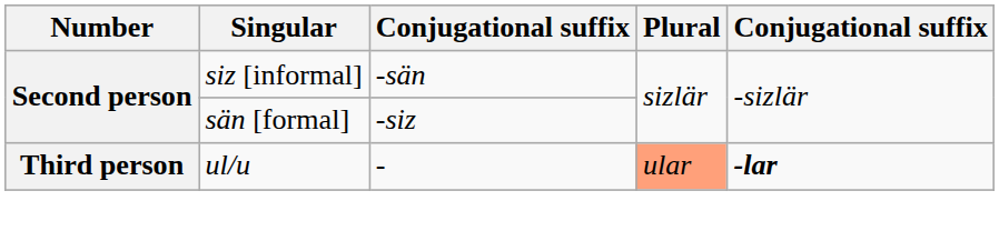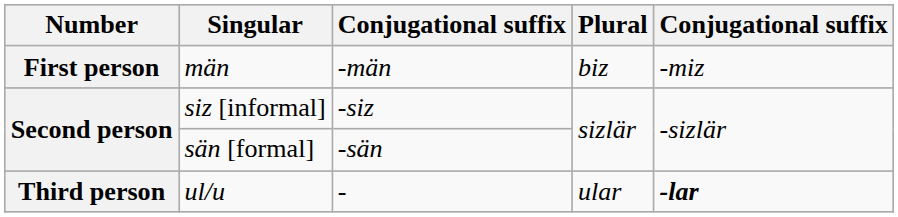 <table class="wikitable">
 <tr>
 <th>Number</th>
 <th>Singular</th>
 <th>Conjugational suffix</th>
 <th>Plural</th>
 <th>Conjugational suffix</th>
 </tr>
 <tr>
+<th>First person</th>
+<td> <em>   män</em></td>
+<td> <em>   -män</em></td>
+<td> <em>   biz</em></td>
+<td> <em>   -miz</em></td>
+</tr>
+<tr>
 <th rowspan=2>Second person</th>
 <td> <em>   siz</em> [informal]</td>
-<td> <em>   -sän</em></td>
+<td> <em>   -siz</em></td>
 <td rowspan=2> <em>   sizlär</em></td>
 <td rowspan=2> <em>   -sizlär</em></td>
 </tr>
 <tr>
 <td> <em>   sän</em> [formal]</td>
-<td> <em>   -siz</em></td>
+<td> <em>   -sän</em></td>
 </tr>
 <tr>
 <th>Third person</th>
 <td> <em>   ul/u</em></td>
 <td>-</td>
-<td style="background: lightsalmon;"> <em>   ular</em></td>
+<td> <em>   ular</em></td>
 <td><strong> <em>   -lar</em></strong></td>
 </tr>
 </table>
